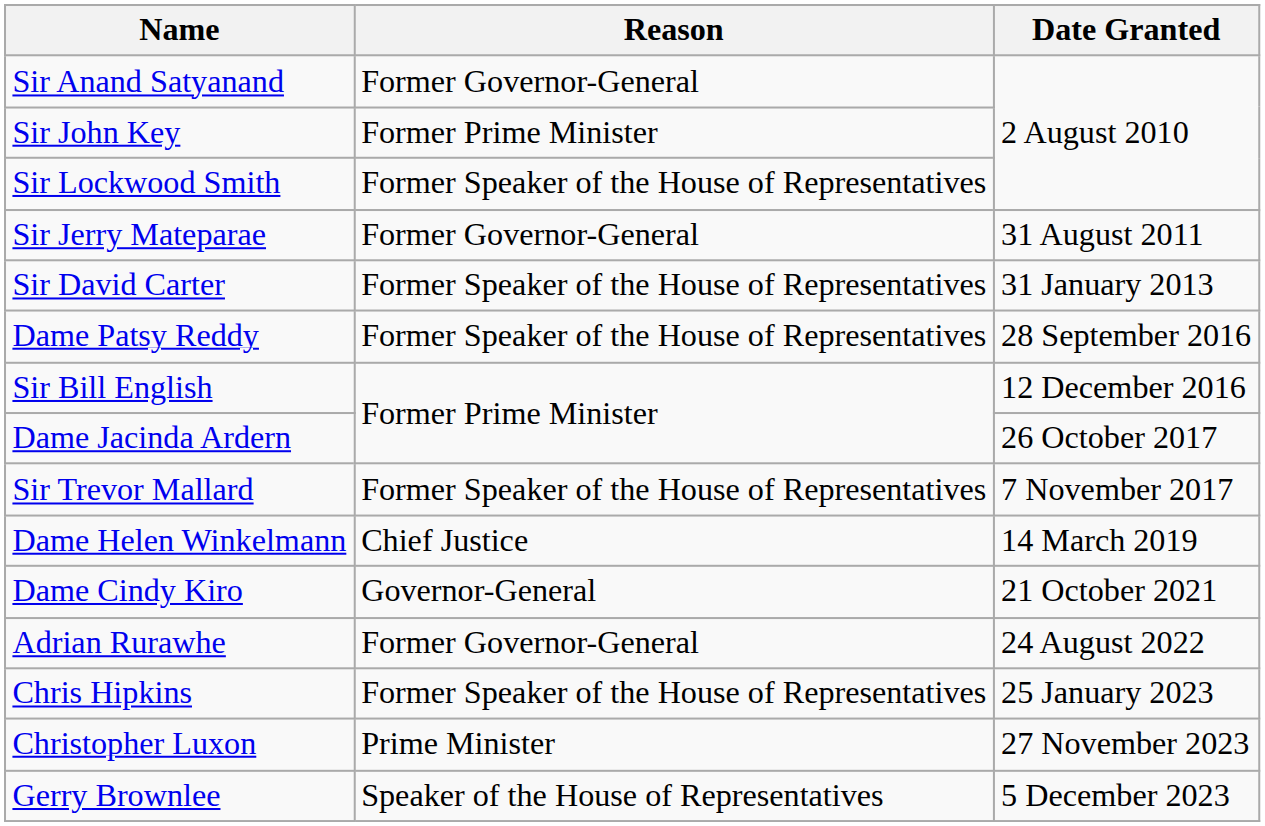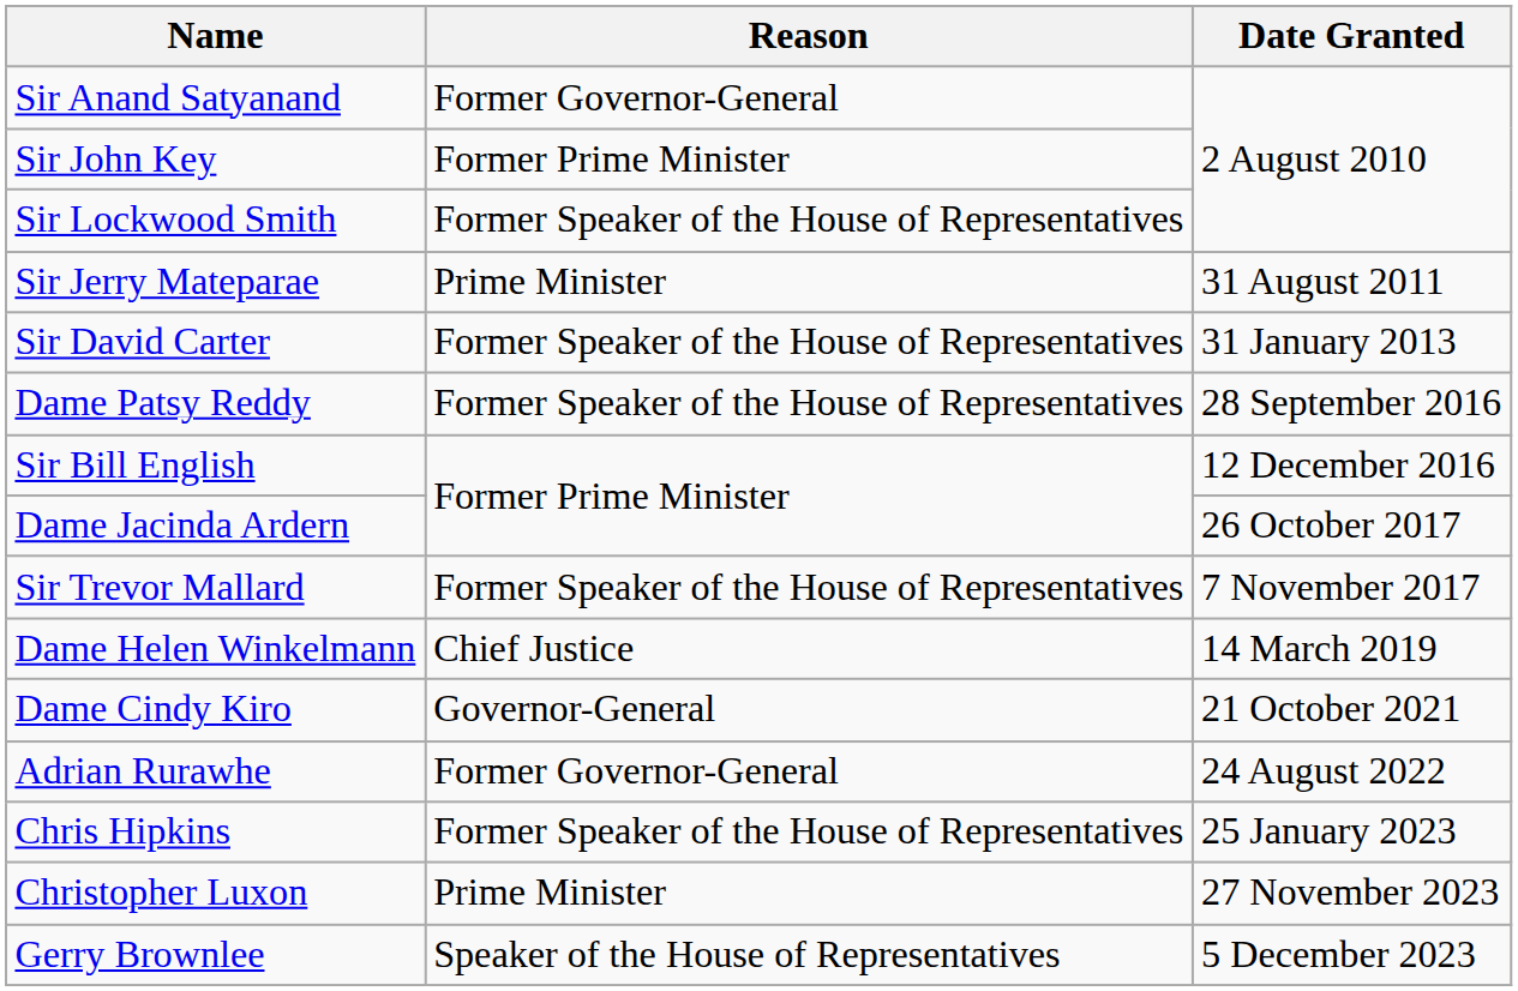 <table class="wikitable">
 <tr>
 <th>Name</th>
 <th>Reason</th>
 <th>Date Granted</th>
 </tr>
 <tr>
 <td><a href='#'>Sir Anand Satyanand</a></td>
 <td>Former Governor-General</td>
 <td rowspan=3>2 August 2010</td>
 </tr>
 <tr>
 <td><a href='#'>Sir John Key</a></td>
 <td>Former Prime Minister</td>
 </tr>
 <tr>
 <td><a href='#'>Sir Lockwood Smith</a></td>
 <td>Former Speaker of the House of Representatives</td>
 </tr>
 <tr>
 <td><a href='#'>Sir Jerry Mateparae</a></td>
-<td>Former Governor-General</td>
+<td>Prime Minister</td>
 <td>31 August 2011</td>
 </tr>
 <tr>
 <td><a href='#'>Sir David Carter</a></td>
 <td>Former Speaker of the House of Representatives</td>
 <td>31 January 2013</td>
 </tr>
 <tr>
 <td><a href='#'>Dame Patsy Reddy</a></td>
 <td>Former Speaker of the House of Representatives</td>
 <td>28 September 2016</td>
 </tr>
 <tr>
 <td><a href='#'>Sir Bill English</a></td>
 <td rowspan="2">Former Prime Minister</td>
 <td>12 December 2016</td>
 </tr>
 <tr>
 <td><a href='#'>Dame Jacinda Ardern</a></td>
 <td>26 October 2017</td>
 </tr>
 <tr>
 <td><a href='#'>Sir Trevor Mallard</a></td>
 <td>Former Speaker of the House of Representatives</td>
 <td>7 November 2017</td>
 </tr>
 <tr>
 <td><a href='#'>Dame Helen Winkelmann</a></td>
 <td>Chief Justice</td>
 <td>14 March 2019</td>
 </tr>
 <tr>
 <td><a href='#'>Dame Cindy Kiro</a></td>
 <td>Governor-General</td>
 <td>21 October 2021</td>
 </tr>
 <tr>
 <td><a href='#'>Adrian Rurawhe</a></td>
 <td>Former Governor-General</td>
 <td>24 August 2022</td>
 </tr>
 <tr>
 <td><a href='#'>Chris Hipkins</a></td>
 <td>Former Speaker of the House of Representatives</td>
 <td>25 January 2023</td>
 </tr>
 <tr>
 <td><a href='#'>Christopher Luxon</a></td>
 <td>Prime Minister</td>
 <td>27 November 2023</td>
 </tr>
 <tr>
 <td><a href='#'>Gerry Brownlee</a></td>
 <td>Speaker of the House of Representatives</td>
 <td>5 December 2023</td>
 </tr>
 </table>
